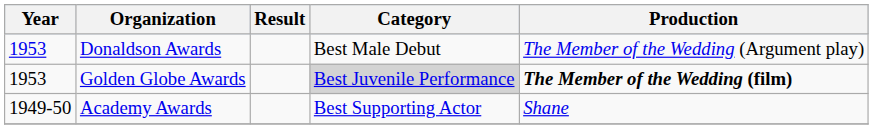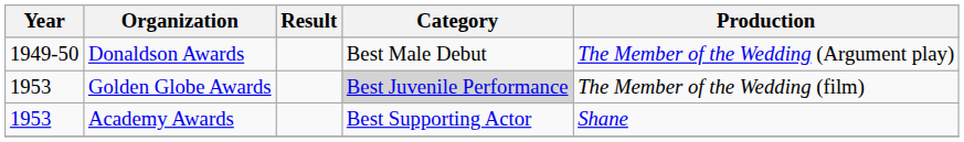 <table class="wikitable" style="margin:1em 0;">
 <tr style="background:#b0c4de;">
 <th>Year</th>
 <th>Organization</th>
 <th>Result</th>
 <th>Category</th>
 <th>Production</th>
 </tr>
 <tr>
-<td><a href='#'>1953</a></td>
+<td>1949-50</td>
 <td><a href='#'>Donaldson Awards</a></td>
 <td></td>
 <td>Best Male Debut</td>
 <td><em><a href='#'>The Member of the Wedding</a></em> (Argument play)</td>
 </tr>
 <tr>
 <td>1953</td>
 <td><a href='#'>Golden Globe Awards</a></td>
 <td></td>
 <td style="background: lightgrey;"><a href='#'>Best Juvenile Performance</a></td>
-<td><strong><em>The Member of the Wedding</em> (film)</strong></td>
+<td><em>The Member of the Wedding</em> (film)</td>
 </tr>
 <tr>
-<td>1949-50</td>
+<td><a href='#'>1953</a></td>
 <td><a href='#'>Academy Awards</a></td>
 <td></td>
 <td><a href='#'>Best Supporting Actor</a></td>
 <td><em><a href='#'>Shane</a></em></td>
 </tr>
 <tr>
 </tr>
 </table>
